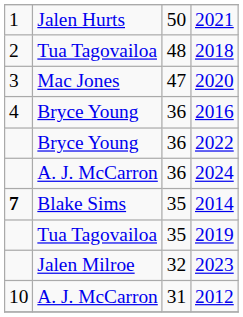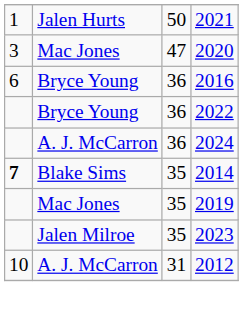 <table class="wikitable">
 <tr>
 </tr>
 <tr>
 <td>1</td>
 <td><a href='#'>Jalen Hurts</a></td>
 <td><abbr>50</abbr></td>
 <td><a href='#'>2021</a></td>
 </tr>
 <tr>
-<td>2</td>
-<td><a href='#'>Tua Tagovailoa</a></td>
-<td><abbr>48</abbr></td>
-<td><a href='#'>2018</a></td>
-</tr>
-<tr>
 <td>3</td>
 <td><a href='#'>Mac Jones</a></td>
 <td><abbr>47</abbr></td>
 <td><a href='#'>2020</a></td>
 </tr>
 <tr>
-<td>4</td>
+<td>6</td>
 <td><a href='#'>Bryce Young</a></td>
 <td><abbr>36</abbr></td>
 <td><a href='#'>2016</a></td>
 </tr>
 <tr>
 <td></td>
 <td><a href='#'>Bryce Young</a></td>
 <td><abbr>36</abbr></td>
 <td><a href='#'>2022</a></td>
 </tr>
 <tr>
 <td></td>
 <td><a href='#'>A. J. McCarron</a></td>
 <td><abbr>36</abbr></td>
 <td><a href='#'>2024</a></td>
 </tr>
 <tr>
 <td><strong>7</strong></td>
 <td><a href='#'>Blake Sims</a></td>
 <td><abbr>35</abbr></td>
 <td><a href='#'>2014</a></td>
 </tr>
 <tr>
 <td></td>
-<td><a href='#'>Tua Tagovailoa</a></td>
+<td><a href='#'>Mac Jones</a></td>
 <td><abbr>35</abbr></td>
 <td><a href='#'>2019</a></td>
 </tr>
 <tr>
 <td></td>
 <td><a href='#'>Jalen Milroe</a></td>
-<td><abbr>32</abbr></td>
+<td><abbr>35</abbr></td>
 <td><a href='#'>2023</a></td>
 </tr>
 <tr>
 <td>10</td>
 <td><a href='#'>A. J. McCarron</a></td>
 <td><abbr>31</abbr></td>
 <td><a href='#'>2012</a></td>
 </tr>
 <tr>
 </tr>
 </table>
